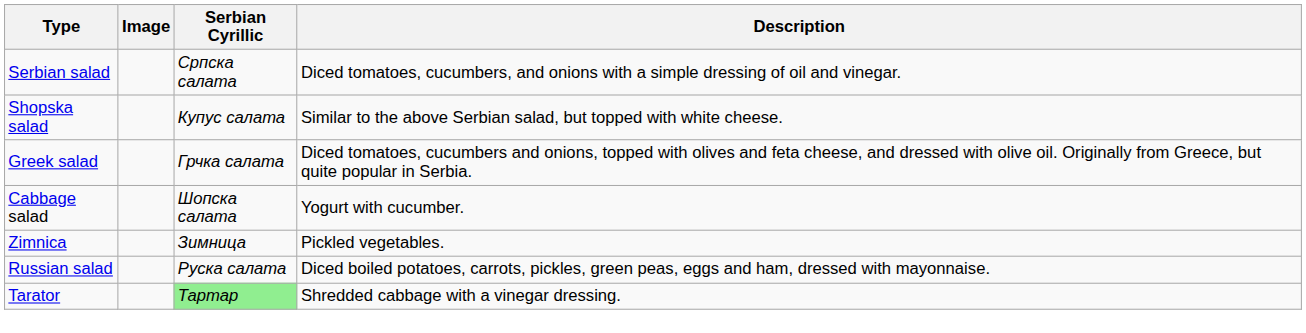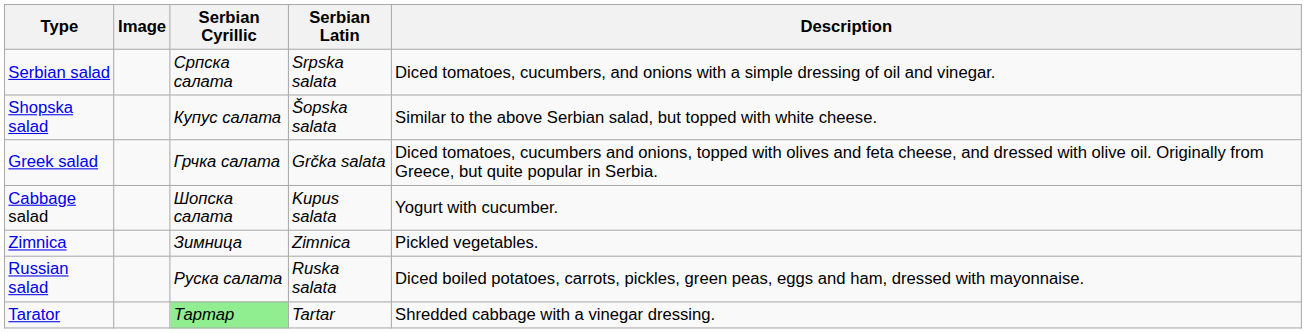 <table class="wikitable">
 <tr>
 <th>Type</th>
 <th>Image</th>
 <th>Serbian Cyrillic</th>
+<th>Serbian Latin</th>
 <th>Description</th>
 </tr>
 <tr>
 <td><a href='#'>Serbian salad</a></td>
 <td></td>
 <td><em>Српска салата</em></td>
+<td><em>Srpska salata</em></td>
 <td>Diced tomatoes, cucumbers, and onions with a simple dressing of oil and vinegar.</td>
 </tr>
 <tr>
 <td><a href='#'>Shopska salad</a></td>
 <td></td>
 <td><em>Купус салата</em></td>
+<td><em>Šopska salata</em></td>
 <td>Similar to the above Serbian salad, but topped with white cheese.</td>
 </tr>
 <tr>
 <td><a href='#'>Greek salad</a></td>
 <td></td>
 <td><em>Грчка салата</em></td>
+<td><em>Grčka salata</em></td>
 <td>Diced tomatoes, cucumbers and onions, topped with olives and feta cheese, and dressed with olive oil. Originally from Greece, but quite popular in Serbia.</td>
 </tr>
 <tr>
 <td><a href='#'>Cabbage</a> salad</td>
 <td></td>
 <td><em>Шопска салата</em></td>
+<td><em>Kupus salata</em></td>
 <td>Yogurt with cucumber.</td>
 </tr>
 <tr>
 <td><a href='#'>Zimnica</a></td>
 <td></td>
 <td><em>Зимница</em></td>
+<td><em>Zimnica</em></td>
 <td>Pickled vegetables.</td>
 </tr>
 <tr>
 <td><a href='#'>Russian salad</a></td>
 <td></td>
 <td><em>Руска салата</em></td>
+<td><em>Ruska salata</em></td>
 <td>Diced boiled potatoes, carrots, pickles, green peas, eggs and ham, dressed with mayonnaise.</td>
 </tr>
 <tr>
 <td><a href='#'>Tarator</a></td>
 <td></td>
 <td style="background: lightgreen;"><em>Тартар</em></td>
+<td><em>Tartar</em></td>
 <td>Shredded cabbage with a vinegar dressing.</td>
 </tr>
 </table>
